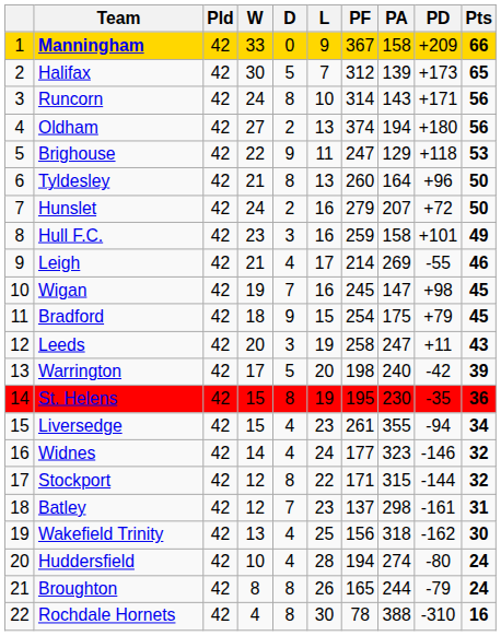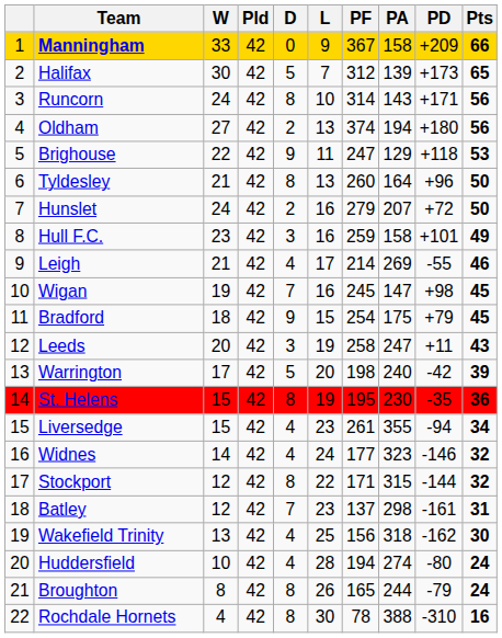 <table class="wikitable" style="text-align:center">
 <tr>
 <th width=20 abbr="Position"></th>
 <th width=150>Team</th>
+<th width=25 abbr="Won">W</th>
 <th width=25 abbr="Played">Pld</th>
-<th width=25 abbr="Won">W</th>
 <th width=25 abbr="Drawn">D</th>
 <th width=25 abbr="Lost">L</th>
 <th width=25 abbr="Points for">PF</th>
 <th width=25 abbr="Points against">PA</th>
 <th width=25 abbr="Points difference">PD</th>
 <th width=25 abbr="Points">Pts</th>
 </tr>
 <tr style="background:#FFD700;">
 <td>1</td>
 <td style="text-align:left;"><strong><a href='#'>Manningham</a></strong></td>
+<td>33</td>
 <td>42</td>
-<td>33</td>
 <td>0</td>
 <td>9</td>
 <td>367</td>
 <td>158</td>
 <td>+209</td>
 <td><strong>66</strong></td>
 </tr>
 <tr>
 <td>2</td>
 <td style="text-align:left;"><a href='#'>Halifax</a></td>
+<td>30</td>
 <td>42</td>
-<td>30</td>
 <td>5</td>
 <td>7</td>
 <td>312</td>
 <td>139</td>
 <td>+173</td>
 <td><strong>65</strong></td>
 </tr>
 <tr>
 <td>3</td>
 <td style="text-align:left;"><a href='#'>Runcorn</a></td>
+<td>24</td>
 <td>42</td>
-<td>24</td>
 <td>8</td>
 <td>10</td>
 <td>314</td>
 <td>143</td>
 <td>+171</td>
 <td><strong>56</strong></td>
 </tr>
 <tr>
 <td>4</td>
 <td style="text-align:left;"><a href='#'>Oldham</a></td>
+<td>27</td>
 <td>42</td>
-<td>27</td>
 <td>2</td>
 <td>13</td>
 <td>374</td>
 <td>194</td>
 <td>+180</td>
 <td><strong>56</strong></td>
 </tr>
 <tr>
 <td>5</td>
 <td style="text-align:left;"><a href='#'>Brighouse</a></td>
+<td>22</td>
 <td>42</td>
-<td>22</td>
 <td>9</td>
 <td>11</td>
 <td>247</td>
 <td>129</td>
 <td>+118</td>
 <td><strong>53</strong></td>
 </tr>
 <tr>
 <td>6</td>
 <td style="text-align:left;"><a href='#'>Tyldesley</a></td>
+<td>21</td>
 <td>42</td>
-<td>21</td>
 <td>8</td>
 <td>13</td>
 <td>260</td>
 <td>164</td>
 <td>+96</td>
 <td><strong>50</strong></td>
 </tr>
 <tr>
 <td>7</td>
 <td style="text-align:left;"><a href='#'>Hunslet</a></td>
+<td>24</td>
 <td>42</td>
-<td>24</td>
 <td>2</td>
 <td>16</td>
 <td>279</td>
 <td>207</td>
 <td>+72</td>
 <td><strong>50</strong></td>
 </tr>
 <tr>
 <td>8</td>
 <td style="text-align:left;"><a href='#'>Hull F.C.</a></td>
+<td>23</td>
 <td>42</td>
-<td>23</td>
 <td>3</td>
 <td>16</td>
 <td>259</td>
 <td>158</td>
 <td>+101</td>
 <td><strong>49</strong></td>
 </tr>
 <tr>
 <td>9</td>
 <td style="text-align:left;"><a href='#'>Leigh</a></td>
+<td>21</td>
 <td>42</td>
-<td>21</td>
 <td>4</td>
 <td>17</td>
 <td>214</td>
 <td>269</td>
 <td>-55</td>
 <td><strong>46</strong></td>
 </tr>
 <tr>
 <td>10</td>
 <td style="text-align:left;"><a href='#'>Wigan</a></td>
+<td>19</td>
 <td>42</td>
-<td>19</td>
 <td>7</td>
 <td>16</td>
 <td>245</td>
 <td>147</td>
 <td>+98</td>
 <td><strong>45</strong></td>
 </tr>
 <tr>
 <td>11</td>
 <td style="text-align:left;"><a href='#'>Bradford</a></td>
+<td>18</td>
 <td>42</td>
-<td>18</td>
 <td>9</td>
 <td>15</td>
 <td>254</td>
 <td>175</td>
 <td>+79</td>
 <td><strong>45</strong></td>
 </tr>
 <tr>
 <td>12</td>
 <td style="text-align:left;"><a href='#'>Leeds</a></td>
+<td>20</td>
 <td>42</td>
-<td>20</td>
 <td>3</td>
 <td>19</td>
 <td>258</td>
 <td>247</td>
 <td>+11</td>
 <td><strong>43</strong></td>
 </tr>
 <tr>
 <td>13</td>
 <td style="text-align:left;"><a href='#'>Warrington</a></td>
+<td>17</td>
 <td>42</td>
-<td>17</td>
 <td>5</td>
 <td>20</td>
 <td>198</td>
 <td>240</td>
 <td>-42</td>
 <td><strong>39</strong></td>
 </tr>
 <tr style="background:#FF0000;">
 <td>14</td>
 <td style="text-align:left;"><a href='#'>St. Helens</a></td>
+<td>15</td>
 <td>42</td>
-<td>15</td>
 <td>8</td>
 <td>19</td>
 <td>195</td>
 <td>230</td>
 <td>-35</td>
 <td><strong>36</strong></td>
 </tr>
 <tr>
 <td>15</td>
 <td style="text-align:left;"><a href='#'>Liversedge</a></td>
+<td>15</td>
 <td>42</td>
-<td>15</td>
 <td>4</td>
 <td>23</td>
 <td>261</td>
 <td>355</td>
 <td>-94</td>
 <td><strong>34</strong></td>
 </tr>
 <tr>
 <td>16</td>
 <td style="text-align:left;"><a href='#'>Widnes</a></td>
+<td>14</td>
 <td>42</td>
-<td>14</td>
 <td>4</td>
 <td>24</td>
 <td>177</td>
 <td>323</td>
 <td>-146</td>
 <td><strong>32</strong></td>
 </tr>
 <tr>
 <td>17</td>
 <td style="text-align:left;"><a href='#'>Stockport</a></td>
+<td>12</td>
 <td>42</td>
-<td>12</td>
 <td>8</td>
 <td>22</td>
 <td>171</td>
 <td>315</td>
 <td>-144</td>
 <td><strong>32</strong></td>
 </tr>
 <tr>
 <td>18</td>
 <td style="text-align:left;"><a href='#'>Batley</a></td>
+<td>12</td>
 <td>42</td>
-<td>12</td>
 <td>7</td>
 <td>23</td>
 <td>137</td>
 <td>298</td>
 <td>-161</td>
 <td><strong>31</strong></td>
 </tr>
 <tr>
 <td>19</td>
 <td style="text-align:left;"><a href='#'>Wakefield Trinity</a></td>
+<td>13</td>
 <td>42</td>
-<td>13</td>
 <td>4</td>
 <td>25</td>
 <td>156</td>
 <td>318</td>
 <td>-162</td>
 <td><strong>30</strong></td>
 </tr>
 <tr>
 <td>20</td>
 <td style="text-align:left;"><a href='#'>Huddersfield</a></td>
+<td>10</td>
 <td>42</td>
-<td>10</td>
 <td>4</td>
 <td>28</td>
 <td>194</td>
 <td>274</td>
 <td>-80</td>
 <td><strong>24</strong></td>
 </tr>
 <tr>
 <td>21</td>
 <td style="text-align:left;"><a href='#'>Broughton</a></td>
+<td>8</td>
 <td>42</td>
-<td>8</td>
 <td>8</td>
 <td>26</td>
 <td>165</td>
 <td>244</td>
 <td>-79</td>
 <td><strong>24</strong></td>
 </tr>
 <tr>
 <td>22</td>
 <td style="text-align:left;"><a href='#'>Rochdale Hornets</a></td>
+<td>4</td>
 <td>42</td>
-<td>4</td>
 <td>8</td>
 <td>30</td>
 <td>78</td>
 <td>388</td>
 <td>-310</td>
 <td><strong>16</strong></td>
 </tr>
 </table>
